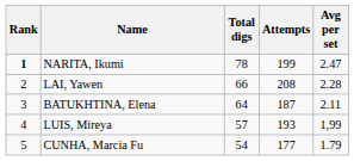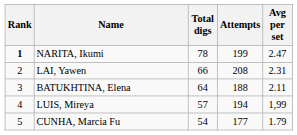 <table class="wikitable" style="margin:0.5em auto;width=480;font-size:90%">
 <tr>
 <th width=30>Rank</th>
 <th width=210>Name</th>
 <th width=35>Total digs</th>
 <th width=35>Attempts</th>
 <th width=35>Avg per set</th>
 </tr>
 <tr>
 <td align=center><strong>1</strong></td>
 <td> NARITA, Ikumi</td>
 <td align=center>78</td>
 <td align=center>199</td>
 <td align=center>2.47</td>
 </tr>
 <tr>
 <td align=center>2</td>
 <td> LAI, Yawen</td>
 <td align=center>66</td>
 <td align=center>208</td>
-<td align=center>2.28</td>
+<td align=center>2.31</td>
 </tr>
 <tr>
 <td align=center>3</td>
 <td> BATUKHTINA, Elena</td>
 <td align=center>64</td>
-<td align=center>187</td>
+<td align=center>188</td>
 <td align=center>2.11</td>
 </tr>
 <tr>
 <td align=center>4</td>
 <td> LUIS, Mireya</td>
 <td align=center>57</td>
-<td align=center>193</td>
+<td align=center>194</td>
 <td align=center>1,99</td>
 </tr>
 <tr>
 <td align=center>5</td>
 <td> CUNHA, Marcia Fu</td>
 <td align=center>54</td>
 <td align=center>177</td>
 <td align=center>1.79</td>
 </tr>
 </table>
